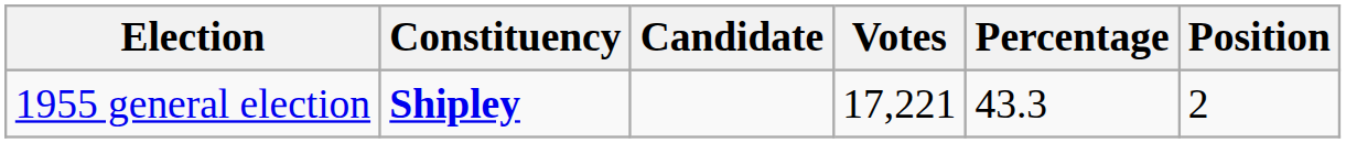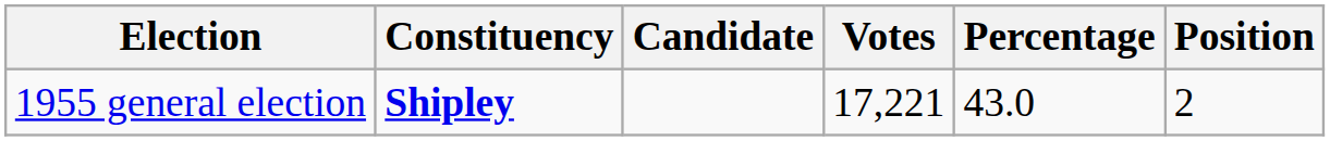 <table class="wikitable sortable">
 <tr>
 <th>Election</th>
 <th>Constituency</th>
 <th>Candidate</th>
 <th>Votes</th>
 <th>Percentage</th>
 <th>Position</th>
 </tr>
 <tr>
 <td><a href='#'>1955 general election</a></td>
 <td><strong><a href='#'>Shipley</a></strong></td>
 <td></td>
 <td>17,221</td>
-<td>43.3</td>
+<td>43.0</td>
 <td>2</td>
 </tr>
 </table>
